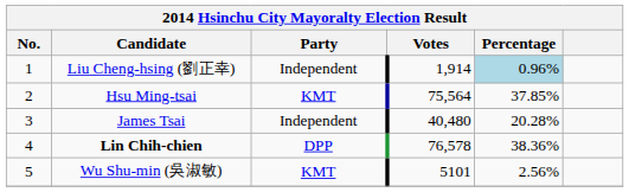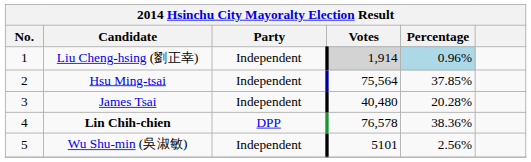 <table class="wikitable" style="text-align:center;margin:1em auto;">
 <tr>
 <th colspan="7" width=620px>2014 <a href='#'>Hsinchu City Mayoralty Election</a> Result</th>
 </tr>
 <tr>
 <th width=35>No.</th>
 <th width=180>Candidate</th>
 <th width=120>Party</th>
 <th width=75>Votes</th>
 <th width=75>Percentage</th>
 <th width=49></th>
 </tr>
 <tr>
 <td>1</td>
 <td><a href='#'>Liu Cheng-hsing</a> (劉正幸)</td>
 <td>Independent</td>
-<td style="border-left:4px solid #000000;" align="right">1,914</td>
+<td style="background: lightgrey; border-left:4px solid #000000;" align="right">1,914</td>
 <td align="right" style="background: lightblue;">0.96%</td>
 <td align="center"></td>
 </tr>
 <tr>
 <td>2</td>
 <td><a href='#'>Hsu Ming-tsai</a></td>
-<td><a href='#'>KMT</a></td>
+<td>Independent</td>
 <td style="border-left:4px solid #000099;" align="right">75,564</td>
 <td align="right">37.85%</td>
 <td align="center"></td>
 </tr>
 <tr>
 <td>3</td>
 <td><a href='#'>James Tsai</a></td>
 <td>Independent</td>
 <td style="border-left:4px solid #000000;" align="right">40,480</td>
 <td align="right">20.28%</td>
 <td align="center"></td>
 </tr>
 <tr>
 <td>4</td>
 <td><strong>Lin Chih-chien</strong></td>
 <td><a href='#'>DPP</a></td>
 <td style="border-left:4px solid #1B9431;" align="right">76,578</td>
 <td align="right">38.36%</td>
 <td align="center"><div></div></td>
 </tr>
 <tr>
 <td>5</td>
 <td><a href='#'>Wu Shu-min</a> (吳淑敏)</td>
-<td><a href='#'>KMT</a></td>
+<td>Independent</td>
 <td style="border-left:4px solid #000000;" align="right">5101</td>
 <td align="right">2.56%</td>
 <td align="center"></td>
 </tr>
 <tr bgcolor=EEEEEE>
 </tr>
 </table>
